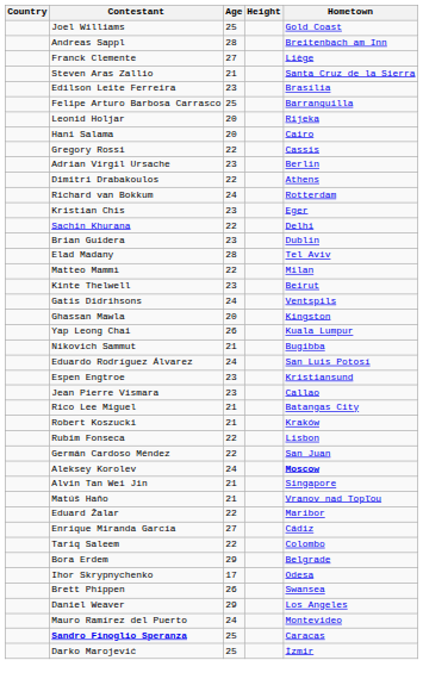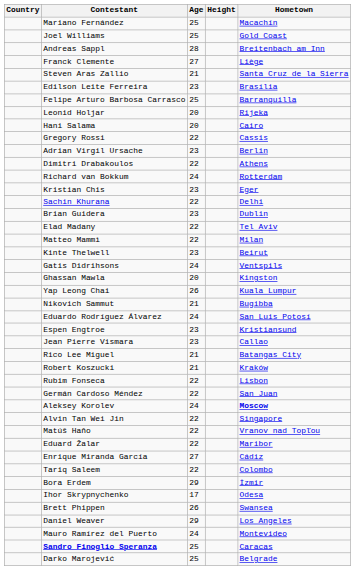 <table class="wikitable sortable" style="font-size:95%;">
 <tr>
 <th>Country</th>
 <th>Contestant</th>
 <th>Age</th>
 <th>Height</th>
 <th>Hometown</th>
+</tr>
+<tr>
+<td><strong></strong></td>
+<td>Mariano Fernández</td>
+<td>25</td>
+<td></td>
+<td><a href='#'>Macachín</a></td>
 </tr>
 <tr>
 <td><strong></strong></td>
 <td>Joel Williams</td>
 <td>25</td>
 <td></td>
 <td><a href='#'>Gold Coast</a></td>
 </tr>
 <tr>
 <td><strong></strong></td>
 <td>Andreas Sappl</td>
 <td>28</td>
 <td></td>
 <td><a href='#'>Breitenbach am Inn</a></td>
 </tr>
 <tr>
 <td><strong></strong></td>
 <td>Franck Clemente</td>
 <td>27</td>
 <td></td>
 <td><a href='#'>Liège</a></td>
 </tr>
 <tr>
 <td><strong></strong></td>
 <td>Steven Aras Zallio</td>
 <td>21</td>
 <td></td>
 <td><a href='#'>Santa Cruz de la Sierra</a></td>
 </tr>
 <tr>
 <td><strong></strong></td>
 <td>Edilson Leite Ferreira</td>
 <td>23</td>
 <td></td>
 <td><a href='#'>Brasília</a></td>
 </tr>
 <tr>
 <td><strong></strong></td>
 <td>Felipe Arturo Barbosa Carrasco</td>
 <td>25</td>
 <td></td>
 <td><a href='#'>Barranquilla</a></td>
 </tr>
 <tr>
 <td><strong></strong></td>
 <td>Leonid Holjar</td>
 <td>20</td>
 <td></td>
 <td><a href='#'>Rijeka</a></td>
 </tr>
 <tr>
 <td><strong></strong></td>
 <td>Hani Salama</td>
 <td>20</td>
 <td></td>
 <td><a href='#'>Cairo</a></td>
 </tr>
 <tr>
 <td><strong></strong></td>
 <td>Gregory Rossi</td>
 <td>22</td>
 <td></td>
 <td><a href='#'>Cassis</a></td>
 </tr>
 <tr>
 <td><strong></strong></td>
 <td>Adrian Virgil Ursache</td>
 <td>23</td>
 <td></td>
 <td><a href='#'>Berlin</a></td>
 </tr>
 <tr>
 <td><strong></strong></td>
 <td>Dimitri Drabakoulos</td>
 <td>22</td>
 <td></td>
 <td><a href='#'>Athens</a></td>
 </tr>
 <tr>
 <td><strong></strong></td>
 <td>Richard van Bokkum</td>
 <td>24</td>
 <td></td>
 <td><a href='#'>Rotterdam</a></td>
 </tr>
 <tr>
 <td><strong></strong></td>
 <td>Kristian Chis</td>
 <td>23</td>
 <td></td>
 <td><a href='#'>Eger</a></td>
 </tr>
 <tr>
 <td><strong></strong></td>
 <td><a href='#'>Sachin Khurana</a></td>
 <td>22</td>
 <td></td>
 <td><a href='#'>Delhi</a></td>
 </tr>
 <tr>
 <td><strong></strong></td>
 <td>Brian Guidera</td>
 <td>23</td>
 <td></td>
 <td><a href='#'>Dublin</a></td>
 </tr>
 <tr>
 <td><strong></strong></td>
 <td>Elad Madany</td>
-<td>28</td>
+<td>22</td>
 <td></td>
 <td><a href='#'>Tel Aviv</a></td>
 </tr>
 <tr>
 <td><strong></strong></td>
 <td>Matteo Mammì</td>
 <td>22</td>
 <td></td>
 <td><a href='#'>Milan</a></td>
 </tr>
 <tr>
 <td><strong></strong></td>
 <td>Kinte Thelwell</td>
 <td>23</td>
 <td></td>
 <td><a href='#'>Beirut</a></td>
 </tr>
 <tr>
 <td><strong></strong></td>
 <td>Gatis Didrihsons</td>
 <td>24</td>
 <td></td>
 <td><a href='#'>Ventspils</a></td>
 </tr>
 <tr>
 <td><strong></strong></td>
 <td>Ghassan Mawla</td>
 <td>20</td>
 <td></td>
 <td><a href='#'>Kingston</a></td>
 </tr>
 <tr>
 <td><strong></strong></td>
 <td>Yap Leong Chai</td>
 <td>26</td>
 <td></td>
 <td><a href='#'>Kuala Lumpur</a></td>
 </tr>
 <tr>
 <td><strong></strong></td>
 <td>Nikovich Sammut</td>
 <td>21</td>
 <td></td>
 <td><a href='#'>Bugibba</a></td>
 </tr>
 <tr>
 <td><strong></strong></td>
 <td>Eduardo Rodríguez Álvarez</td>
 <td>24</td>
 <td></td>
 <td><a href='#'>San Luis Potosí</a></td>
 </tr>
 <tr>
 <td><strong></strong></td>
 <td>Espen Engtroe</td>
 <td>23</td>
 <td></td>
 <td><a href='#'>Kristiansund</a></td>
 </tr>
 <tr>
 <td><strong></strong></td>
 <td>Jean Pierre Vismara</td>
 <td>23</td>
 <td></td>
 <td><a href='#'>Callao</a></td>
 </tr>
 <tr>
 <td><strong></strong></td>
 <td>Rico Lee Miguel</td>
 <td>21</td>
 <td></td>
 <td><a href='#'>Batangas City</a></td>
 </tr>
 <tr>
 <td><strong></strong></td>
 <td>Robert Koszucki</td>
 <td>21</td>
 <td></td>
 <td><a href='#'>Kraków</a></td>
 </tr>
 <tr>
 <td><strong></strong></td>
 <td>Rubim Fonseca</td>
 <td>22</td>
 <td></td>
 <td><a href='#'>Lisbon</a></td>
 </tr>
 <tr>
 <td><strong></strong></td>
 <td>Germán Cardoso Méndez</td>
 <td>22</td>
 <td></td>
 <td><a href='#'>San Juan</a></td>
 </tr>
 <tr>
 <td><strong></strong></td>
 <td>Aleksey Korolev</td>
 <td>24</td>
 <td></td>
 <td><strong><a href='#'>Moscow</a></strong></td>
 </tr>
 <tr>
 <td><strong></strong></td>
 <td>Alvin Tan Wei Jin</td>
-<td>21</td>
+<td>22</td>
 <td></td>
 <td><a href='#'>Singapore</a></td>
 </tr>
 <tr>
 <td><strong></strong></td>
 <td>Matúš Haňo</td>
-<td>21</td>
+<td>22</td>
 <td></td>
 <td><a href='#'>Vranov nad Topľou</a></td>
 </tr>
 <tr>
 <td><strong></strong></td>
 <td>Eduard Žalar</td>
 <td>22</td>
 <td></td>
 <td><a href='#'>Maribor</a></td>
 </tr>
 <tr>
 <td><strong></strong></td>
 <td>Enrique Miranda García</td>
 <td>27</td>
 <td></td>
 <td><a href='#'>Cádiz</a></td>
 </tr>
 <tr>
 <td><strong></strong></td>
 <td>Tariq Saleem</td>
 <td>22</td>
 <td></td>
 <td><a href='#'>Colombo</a></td>
 </tr>
 <tr>
 <td><strong></strong></td>
 <td>Bora Erdem</td>
 <td>29</td>
 <td></td>
-<td><a href='#'>Belgrade</a></td>
+<td><a href='#'>İzmir</a></td>
 </tr>
 <tr>
 <td><strong></strong></td>
 <td>Ihor Skrypnychenko</td>
 <td>17</td>
 <td></td>
 <td><a href='#'>Odesa</a></td>
 </tr>
 <tr>
 <td><strong></strong></td>
 <td>Brett Phippen</td>
 <td>26</td>
 <td></td>
 <td><a href='#'>Swansea</a></td>
 </tr>
 <tr>
 <td><strong></strong></td>
 <td>Daniel Weaver</td>
 <td>29</td>
 <td></td>
 <td><a href='#'>Los Angeles</a></td>
 </tr>
 <tr>
 <td><strong></strong></td>
 <td>Mauro Ramírez del Puerto</td>
 <td>24</td>
 <td></td>
 <td><a href='#'>Montevideo</a></td>
 </tr>
 <tr>
 <td><strong></strong></td>
 <td><strong><a href='#'>Sandro Finoglio Speranza</a></strong></td>
 <td>25</td>
 <td></td>
 <td><a href='#'>Caracas</a></td>
 </tr>
 <tr>
 <td><strong></strong></td>
 <td>Darko Marojević</td>
 <td>25</td>
 <td></td>
-<td><a href='#'>İzmir</a></td>
+<td><a href='#'>Belgrade</a></td>
 </tr>
 </table>
